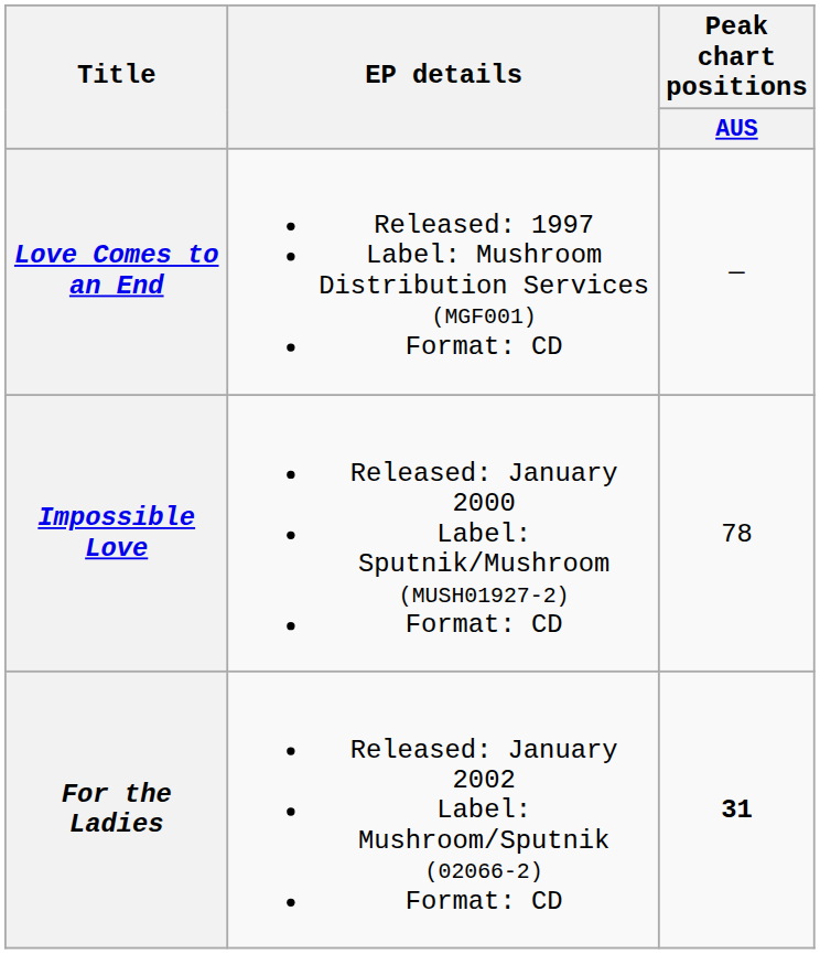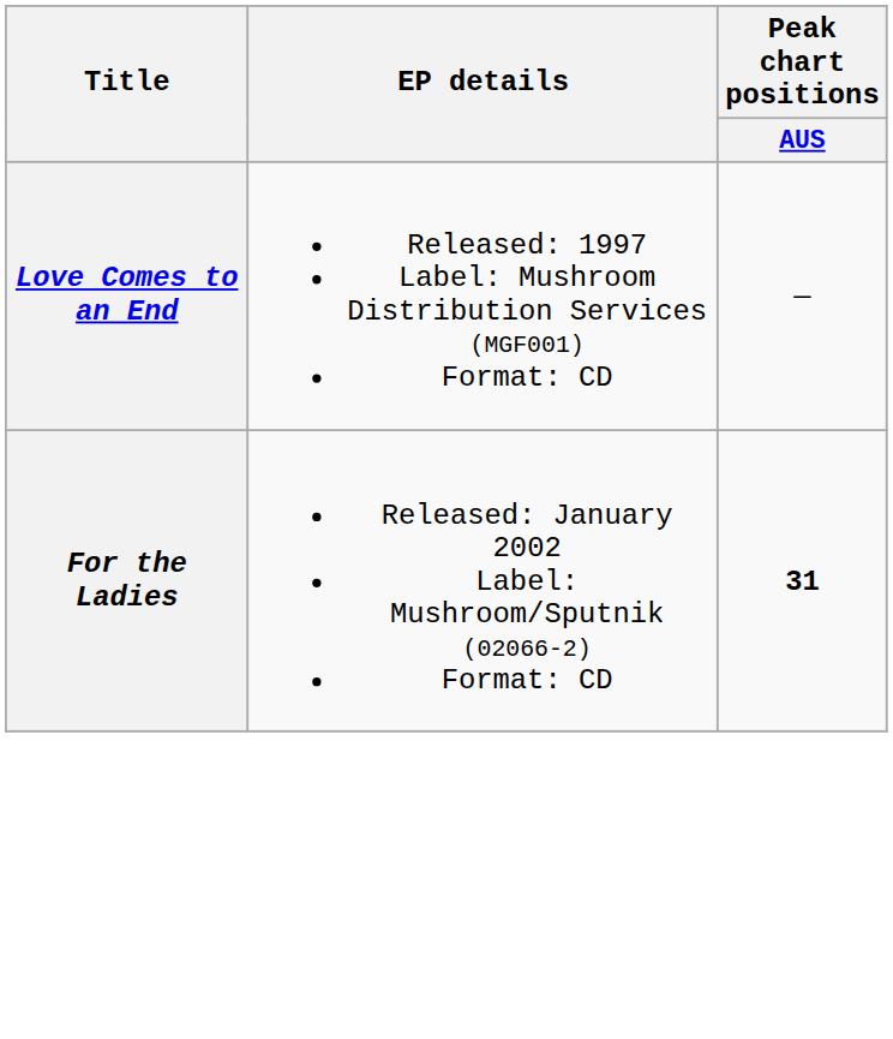 <table class="wikitable plainrowheaders" style="text-align:center;" border="1">
 <tr>
 <th scope="col" rowspan="2" style="width:8em;">Title</th>
 <th scope="col" rowspan="2" style="width:16em;">EP details</th>
 <th scope="col" colspan="1">Peak chart positions</th>
 </tr>
 <tr>
 <th scope="col" style="width:2.2em;font-size:90%;"><a href='#'>AUS</a><br></th>
 </tr>
 <tr>
 <th scope="row"><em><a href='#'>Love Comes to an End</a></em></th>
 <td><br><ul><li>Released: 1997</li><li>Label: Mushroom Distribution Services <small>(MGF001)</small></li><li>Format: CD</li></ul></td>
 <td>—</td>
 </tr>
 <tr>
-<th scope="row"><em><a href='#'>Impossible Love</a></em></th>
-<td><br><ul><li>Released: January 2000</li><li>Label: Sputnik/Mushroom <small>(MUSH01927-2)</small></li><li>Format: CD</li></ul></td>
-<td>78</td>
-</tr>
-<tr>
 <th scope="row"><em>For the Ladies</em></th>
 <td><br><ul><li>Released: January 2002</li><li>Label: Mushroom/Sputnik <small>(02066-2)</small></li><li>Format: CD</li></ul></td>
 <td><strong>31</strong></td>
 </tr>
 </table>
